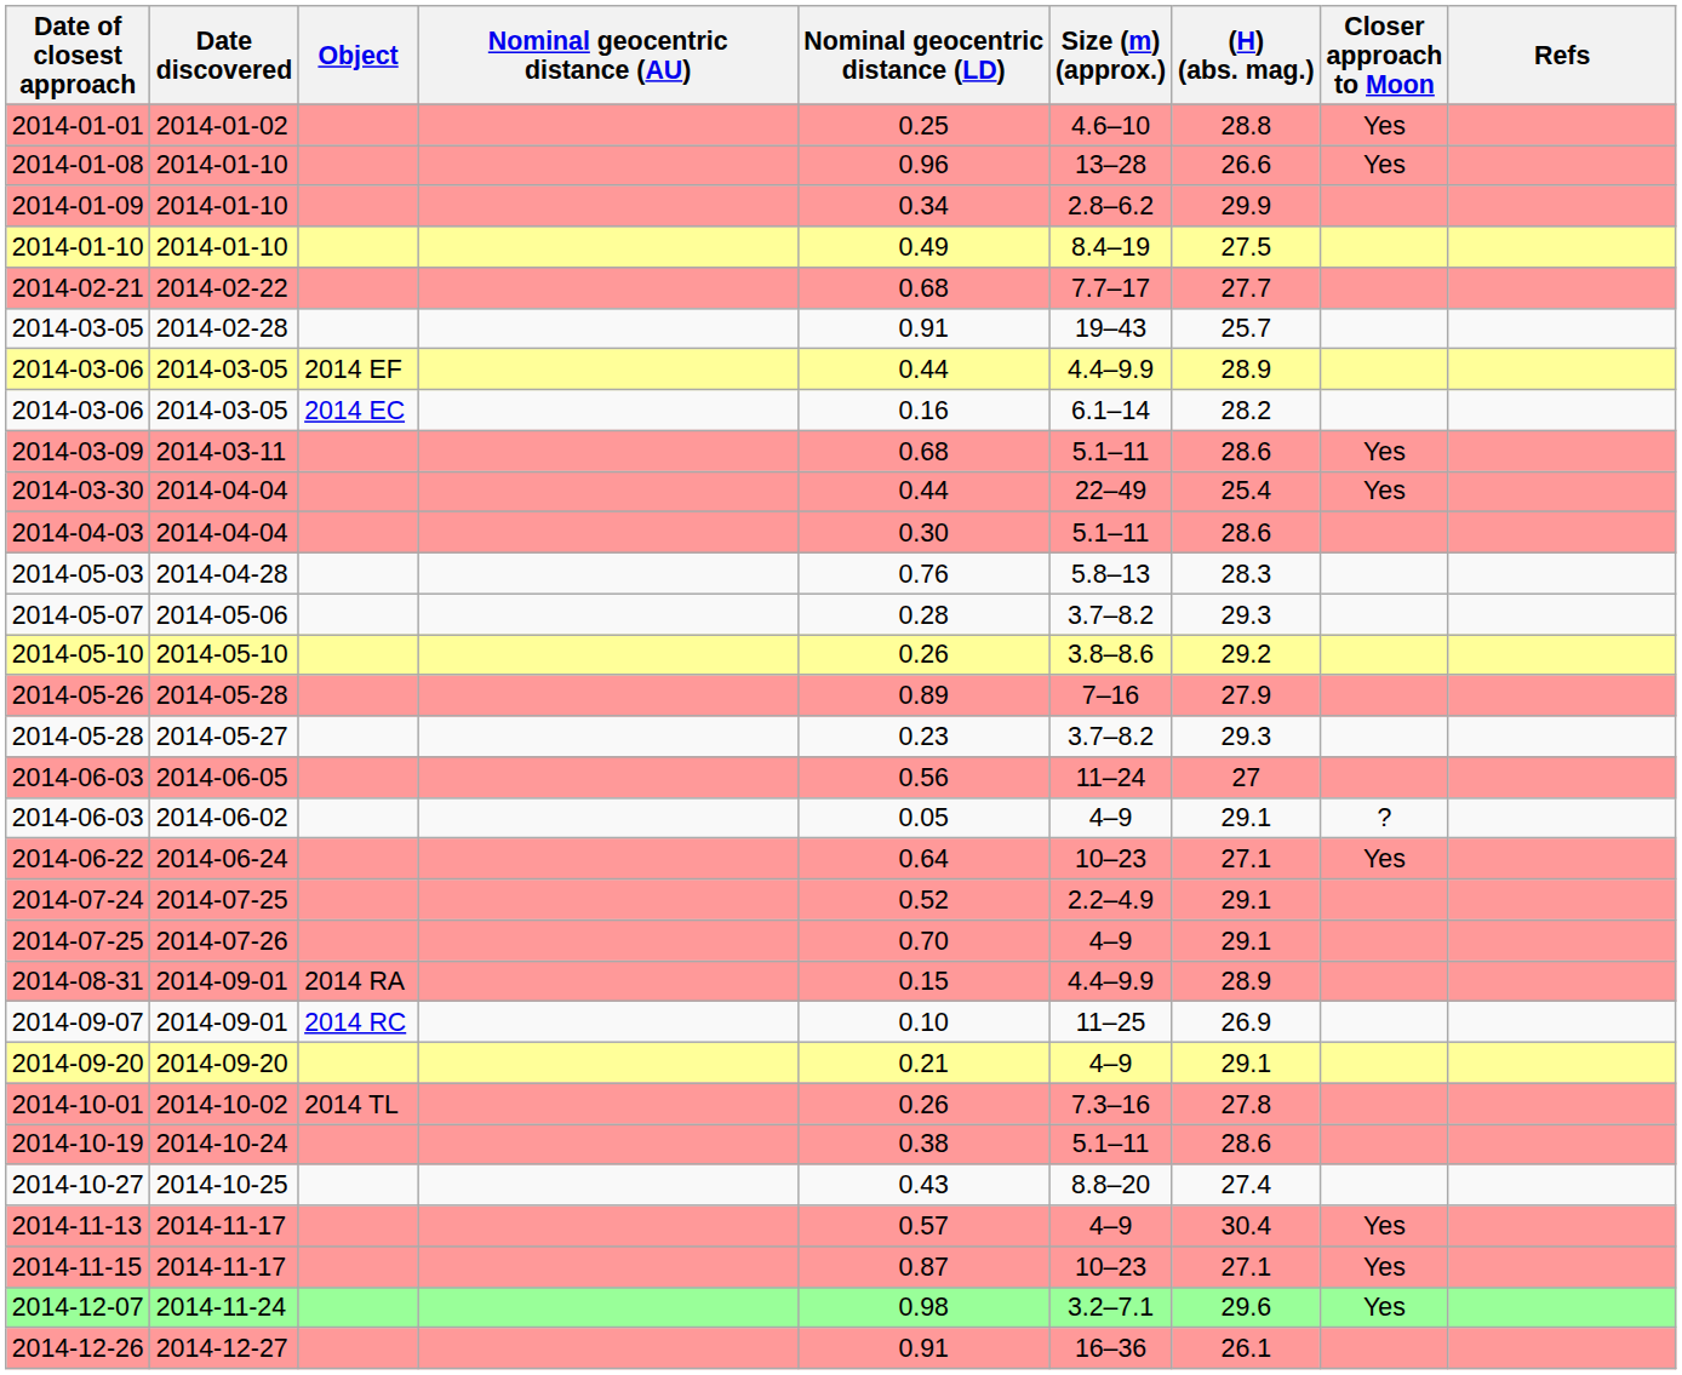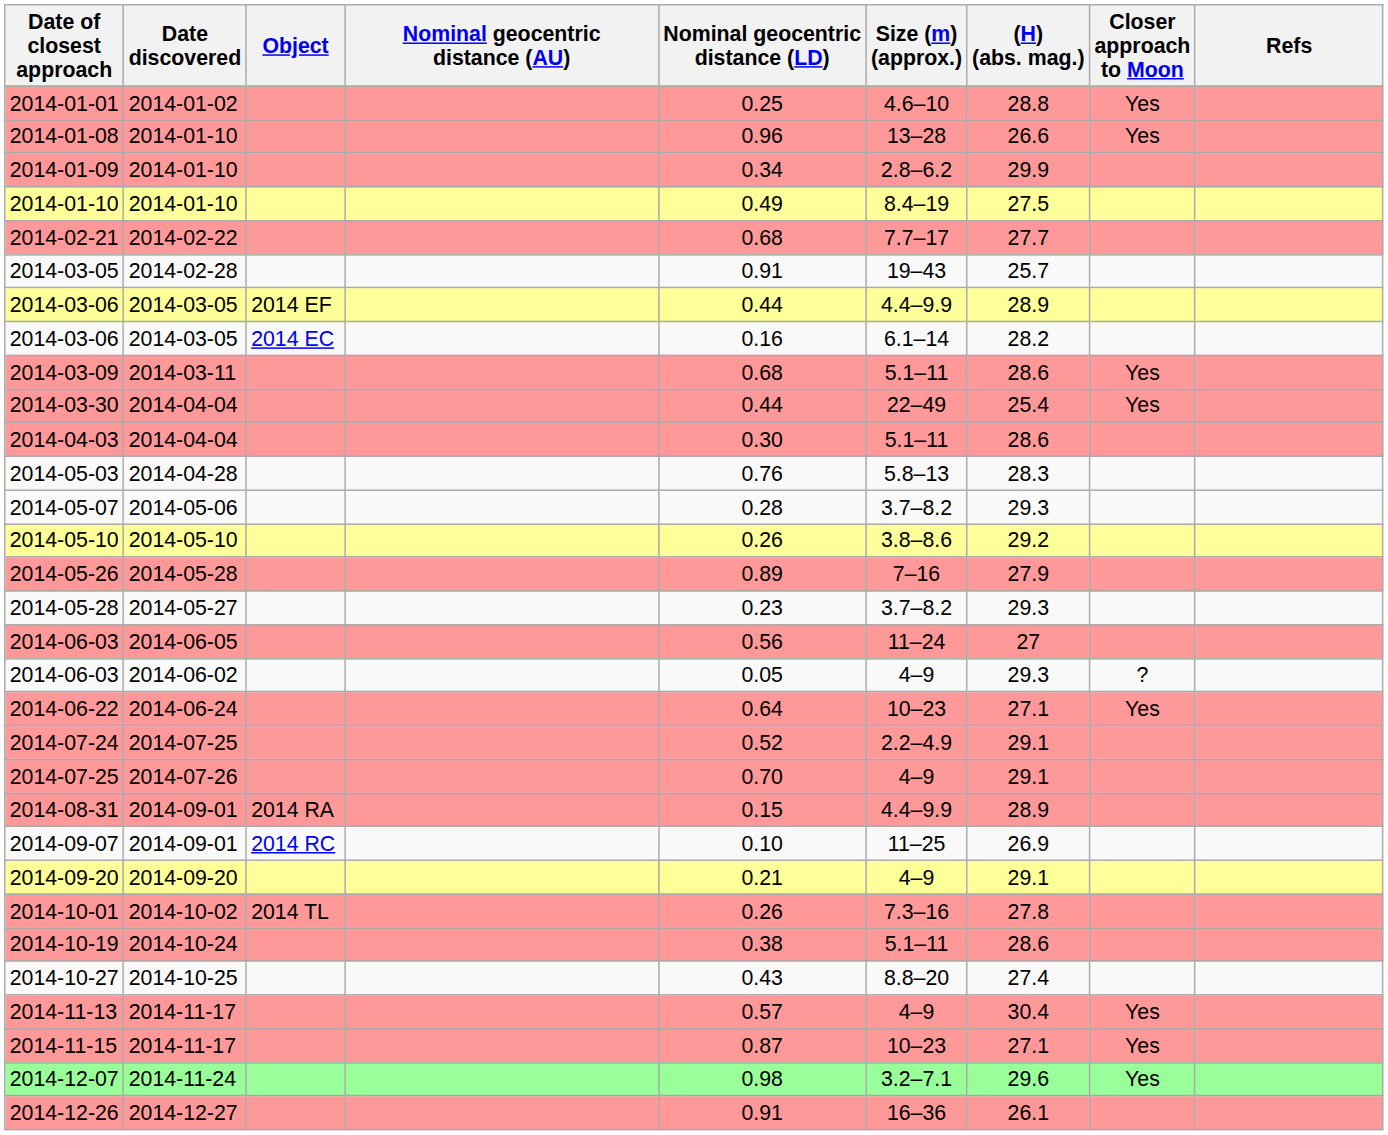 <table class="wikitable sortable" style="font-size: 0.9em;">
 <tr>
 <th>Date of<br>closest<br>approach</th>
 <th>Date<br>discovered</th>
 <th width=60><a href='#'>Object</a></th>
 <th width=205 data-sort-type="number"><a href='#'>Nominal</a> geocentric<br>distance (<a href='#'>AU</a>)</th>
 <th data-sort-type="number">Nominal geocentric<br>distance (<a href='#'>LD</a>)</th>
 <th data-sort-type="number">Size (<a href='#'>m</a>)<br>(approx.)</th>
 <th data-sort-type="number">(<a href='#'>H</a>)<br>(abs. mag.)</th>
 <th>Closer<br>approach<br>to <a href='#'>Moon</a></th>
 <th width=120>Refs</th>
 </tr>
 <tr bgcolor="#ff9999">
 <td>2014-01-01</td>
 <td>2014-01-02</td>
 <td></td>
 <td></td>
 <td align="center">0.25</td>
 <td align="center">4.6–10</td>
 <td align="center">28.8</td>
 <td align="center">Yes</td>
 <td></td>
 </tr>
 <tr bgcolor="#ff9999">
 <td>2014-01-08</td>
 <td>2014-01-10</td>
 <td></td>
 <td></td>
 <td align="center">0.96</td>
 <td align="center">13–28</td>
 <td align="center">26.6</td>
 <td align="center">Yes</td>
 <td></td>
 </tr>
 <tr bgcolor="#ff9999">
 <td>2014-01-09</td>
 <td>2014-01-10</td>
 <td></td>
 <td></td>
 <td align="center">0.34</td>
 <td align="center">2.8–6.2</td>
 <td align="center">29.9</td>
 <td></td>
 <td></td>
 </tr>
 <tr bgcolor="#ffff99">
 <td>2014-01-10</td>
 <td>2014-01-10</td>
 <td></td>
 <td></td>
 <td align="center">0.49</td>
 <td align="center">8.4–19</td>
 <td align="center">27.5</td>
 <td></td>
 <td></td>
 </tr>
 <tr bgcolor="#ff9999">
 <td>2014-02-21</td>
 <td>2014-02-22</td>
 <td></td>
 <td></td>
 <td align="center">0.68</td>
 <td align="center">7.7–17</td>
 <td align="center">27.7</td>
 <td></td>
 <td></td>
 </tr>
 <tr>
 <td>2014-03-05</td>
 <td>2014-02-28</td>
 <td></td>
 <td></td>
 <td align="center">0.91</td>
 <td align="center">19–43</td>
 <td align="center">25.7</td>
 <td></td>
 <td></td>
 </tr>
 <tr bgcolor="#ffff99">
 <td>2014-03-06</td>
 <td>2014-03-05</td>
 <td>2014 EF</td>
 <td></td>
 <td align="center">0.44</td>
 <td align="center">4.4–9.9</td>
 <td align="center">28.9</td>
 <td></td>
 <td></td>
 </tr>
 <tr>
 <td>2014-03-06</td>
 <td>2014-03-05</td>
 <td><a href='#'>2014 EC</a></td>
 <td></td>
 <td align="center">0.16</td>
 <td align="center">6.1–14</td>
 <td align="center">28.2</td>
 <td></td>
 <td></td>
 </tr>
 <tr bgcolor="#ff9999">
 <td>2014-03-09</td>
 <td>2014-03-11</td>
 <td></td>
 <td></td>
 <td align="center">0.68</td>
 <td align="center">5.1–11</td>
 <td align="center">28.6</td>
 <td align="center">Yes</td>
 <td></td>
 </tr>
 <tr bgcolor="#ff9999">
 <td>2014-03-30</td>
 <td>2014-04-04</td>
 <td></td>
 <td></td>
 <td align="center">0.44</td>
 <td align="center">22–49</td>
 <td align="center">25.4</td>
 <td align="center">Yes</td>
 <td></td>
 </tr>
 <tr bgcolor="#ff9999">
 <td>2014-04-03</td>
 <td>2014-04-04</td>
 <td></td>
 <td></td>
 <td align="center">0.30</td>
 <td align="center">5.1–11</td>
 <td align="center">28.6</td>
 <td></td>
 <td></td>
 </tr>
 <tr>
 <td>2014-05-03</td>
 <td>2014-04-28</td>
 <td></td>
 <td></td>
 <td align="center">0.76</td>
 <td align="center">5.8–13</td>
 <td align="center">28.3</td>
 <td></td>
 <td></td>
 </tr>
 <tr>
 <td>2014-05-07</td>
 <td>2014-05-06</td>
 <td></td>
 <td></td>
 <td align="center">0.28</td>
 <td align="center">3.7–8.2</td>
 <td align="center">29.3</td>
 <td></td>
 <td></td>
 </tr>
 <tr bgcolor="#ffff99">
 <td>2014-05-10</td>
 <td>2014-05-10</td>
 <td></td>
 <td></td>
 <td align="center">0.26</td>
 <td align="center">3.8–8.6</td>
 <td align="center">29.2</td>
 <td></td>
 <td></td>
 </tr>
 <tr bgcolor="#ff9999">
 <td>2014-05-26</td>
 <td>2014-05-28</td>
 <td></td>
 <td></td>
 <td align="center">0.89</td>
 <td align="center">7–16</td>
 <td align="center">27.9</td>
 <td></td>
 <td></td>
 </tr>
 <tr>
 <td>2014-05-28</td>
 <td>2014-05-27</td>
 <td></td>
 <td></td>
 <td align="center">0.23</td>
 <td align="center">3.7–8.2</td>
 <td align="center">29.3</td>
 <td></td>
 <td></td>
 </tr>
 <tr bgcolor="#ff9999">
 <td>2014-06-03</td>
 <td>2014-06-05</td>
 <td></td>
 <td></td>
 <td align="center">0.56</td>
 <td align="center">11–24</td>
 <td align="center">27</td>
 <td></td>
 <td></td>
 </tr>
 <tr>
 <td>2014-06-03</td>
 <td>2014-06-02</td>
 <td></td>
 <td></td>
 <td align="center">0.05</td>
 <td align="center">4–9</td>
-<td align="center">29.1</td>
+<td align="center">29.3</td>
 <td align="center">?</td>
 <td></td>
 </tr>
 <tr bgcolor="#ff9999">
 <td>2014-06-22</td>
 <td>2014-06-24</td>
 <td></td>
 <td></td>
 <td align="center">0.64</td>
 <td align="center">10–23</td>
 <td align="center">27.1</td>
 <td align="center">Yes</td>
 <td></td>
 </tr>
 <tr bgcolor="#ff9999">
 <td>2014-07-24</td>
 <td>2014-07-25</td>
 <td></td>
 <td></td>
 <td align="center">0.52</td>
 <td align="center">2.2–4.9</td>
 <td align="center">29.1</td>
 <td></td>
 <td></td>
 </tr>
 <tr bgcolor="#ff9999">
 <td>2014-07-25</td>
 <td>2014-07-26</td>
 <td></td>
 <td></td>
 <td align="center">0.70</td>
 <td align="center">4–9</td>
 <td align="center">29.1</td>
 <td></td>
 <td></td>
 </tr>
 <tr bgcolor="#ff9999">
 <td>2014-08-31</td>
 <td>2014-09-01</td>
 <td>2014 RA</td>
 <td></td>
 <td align="center">0.15</td>
 <td align="center">4.4–9.9</td>
 <td align="center">28.9</td>
 <td></td>
 <td></td>
 </tr>
 <tr>
 <td>2014-09-07</td>
 <td>2014-09-01</td>
 <td><a href='#'>2014 RC</a></td>
 <td></td>
 <td align="center">0.10</td>
 <td align="center">11–25</td>
 <td align="center">26.9</td>
 <td></td>
 <td></td>
 </tr>
 <tr bgcolor="#ffff99">
 <td>2014-09-20</td>
 <td>2014-09-20</td>
 <td></td>
 <td></td>
 <td align="center">0.21</td>
 <td align="center">4–9</td>
 <td align="center">29.1</td>
 <td></td>
 <td></td>
 </tr>
 <tr bgcolor="#ff9999">
 <td>2014-10-01</td>
 <td>2014-10-02</td>
 <td>2014 TL</td>
 <td></td>
 <td align="center">0.26</td>
 <td align="center">7.3–16</td>
 <td align="center">27.8</td>
 <td></td>
 <td></td>
 </tr>
 <tr bgcolor="#ff9999">
 <td>2014-10-19</td>
 <td>2014-10-24</td>
 <td></td>
 <td></td>
 <td align="center">0.38</td>
 <td align="center">5.1–11</td>
 <td align="center">28.6</td>
 <td></td>
 <td></td>
 </tr>
 <tr>
 <td>2014-10-27</td>
 <td>2014-10-25</td>
 <td></td>
 <td></td>
 <td align="center">0.43</td>
 <td align="center">8.8–20</td>
 <td align="center">27.4</td>
 <td></td>
 <td></td>
 </tr>
 <tr bgcolor="#ff9999">
 <td>2014-11-13</td>
 <td>2014-11-17</td>
 <td></td>
 <td></td>
 <td align="center">0.57</td>
 <td align="center">4–9</td>
 <td align="center">30.4</td>
 <td align="center">Yes</td>
 <td></td>
 </tr>
 <tr bgcolor="#ff9999">
 <td>2014-11-15</td>
 <td>2014-11-17</td>
 <td></td>
 <td></td>
 <td align="center">0.87</td>
 <td align="center">10–23</td>
 <td align="center">27.1</td>
 <td align="center">Yes</td>
 <td></td>
 </tr>
 <tr bgcolor="#99ff99">
 <td>2014-12-07</td>
 <td>2014-11-24</td>
 <td></td>
 <td></td>
 <td align="center">0.98</td>
 <td align="center">3.2–7.1</td>
 <td align="center">29.6</td>
 <td align="center">Yes</td>
 <td></td>
 </tr>
 <tr bgcolor="#ff9999">
 <td>2014-12-26</td>
 <td>2014-12-27</td>
 <td></td>
 <td></td>
 <td align="center">0.91</td>
 <td align="center">16–36</td>
 <td align="center">26.1</td>
 <td></td>
 <td></td>
 </tr>
 </table>
